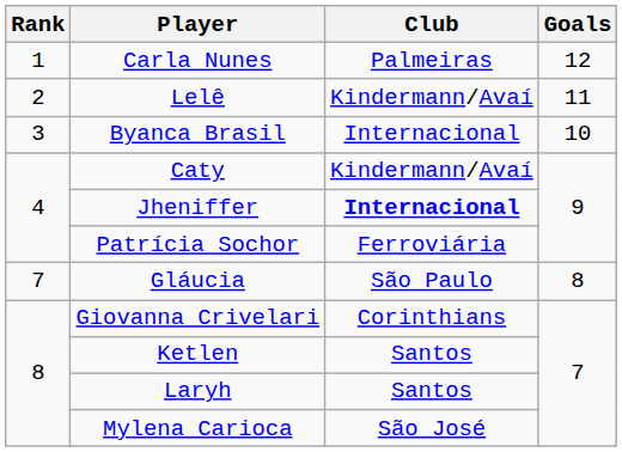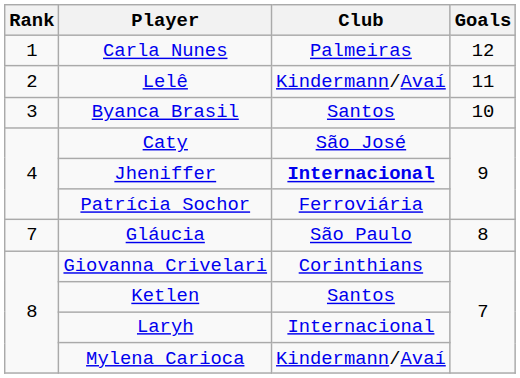 <table class="wikitable" style="text-align:center">
 <tr>
 <th>Rank</th>
 <th>Player</th>
 <th>Club</th>
 <th>Goals</th>
 </tr>
 <tr>
 <td>1</td>
 <td><a href='#'>Carla Nunes</a></td>
 <td><a href='#'>Palmeiras</a></td>
 <td>12</td>
 </tr>
 <tr>
 <td>2</td>
 <td><a href='#'>Lelê</a></td>
 <td><a href='#'>Kindermann</a>/<a href='#'>Avaí</a></td>
 <td>11</td>
 </tr>
 <tr>
 <td>3</td>
 <td><a href='#'>Byanca Brasil</a></td>
-<td><a href='#'>Internacional</a></td>
+<td><a href='#'>Santos</a></td>
 <td>10</td>
 </tr>
 <tr>
 <td rowspan=3>4</td>
 <td><a href='#'>Caty</a></td>
-<td><a href='#'>Kindermann</a>/<a href='#'>Avaí</a></td>
+<td><a href='#'>São José</a></td>
 <td rowspan=3>9</td>
 </tr>
 <tr>
 <td><a href='#'>Jheniffer</a></td>
 <td><strong><a href='#'>Internacional</a></strong></td>
 </tr>
 <tr>
 <td><a href='#'>Patrícia Sochor</a></td>
 <td><a href='#'>Ferroviária</a></td>
 </tr>
 <tr>
 <td>7</td>
 <td><a href='#'>Gláucia</a></td>
 <td><a href='#'>São Paulo</a></td>
 <td>8</td>
 </tr>
 <tr>
 <td rowspan=4>8</td>
 <td><a href='#'>Giovanna Crivelari</a></td>
 <td><a href='#'>Corinthians</a></td>
 <td rowspan=4>7</td>
 </tr>
 <tr>
 <td><a href='#'>Ketlen</a></td>
 <td><a href='#'>Santos</a></td>
 </tr>
 <tr>
 <td><a href='#'>Laryh</a></td>
-<td><a href='#'>Santos</a></td>
+<td><a href='#'>Internacional</a></td>
 </tr>
 <tr>
 <td><a href='#'>Mylena Carioca</a></td>
-<td><a href='#'>São José</a></td>
+<td><a href='#'>Kindermann</a>/<a href='#'>Avaí</a></td>
 </tr>
 </table>
